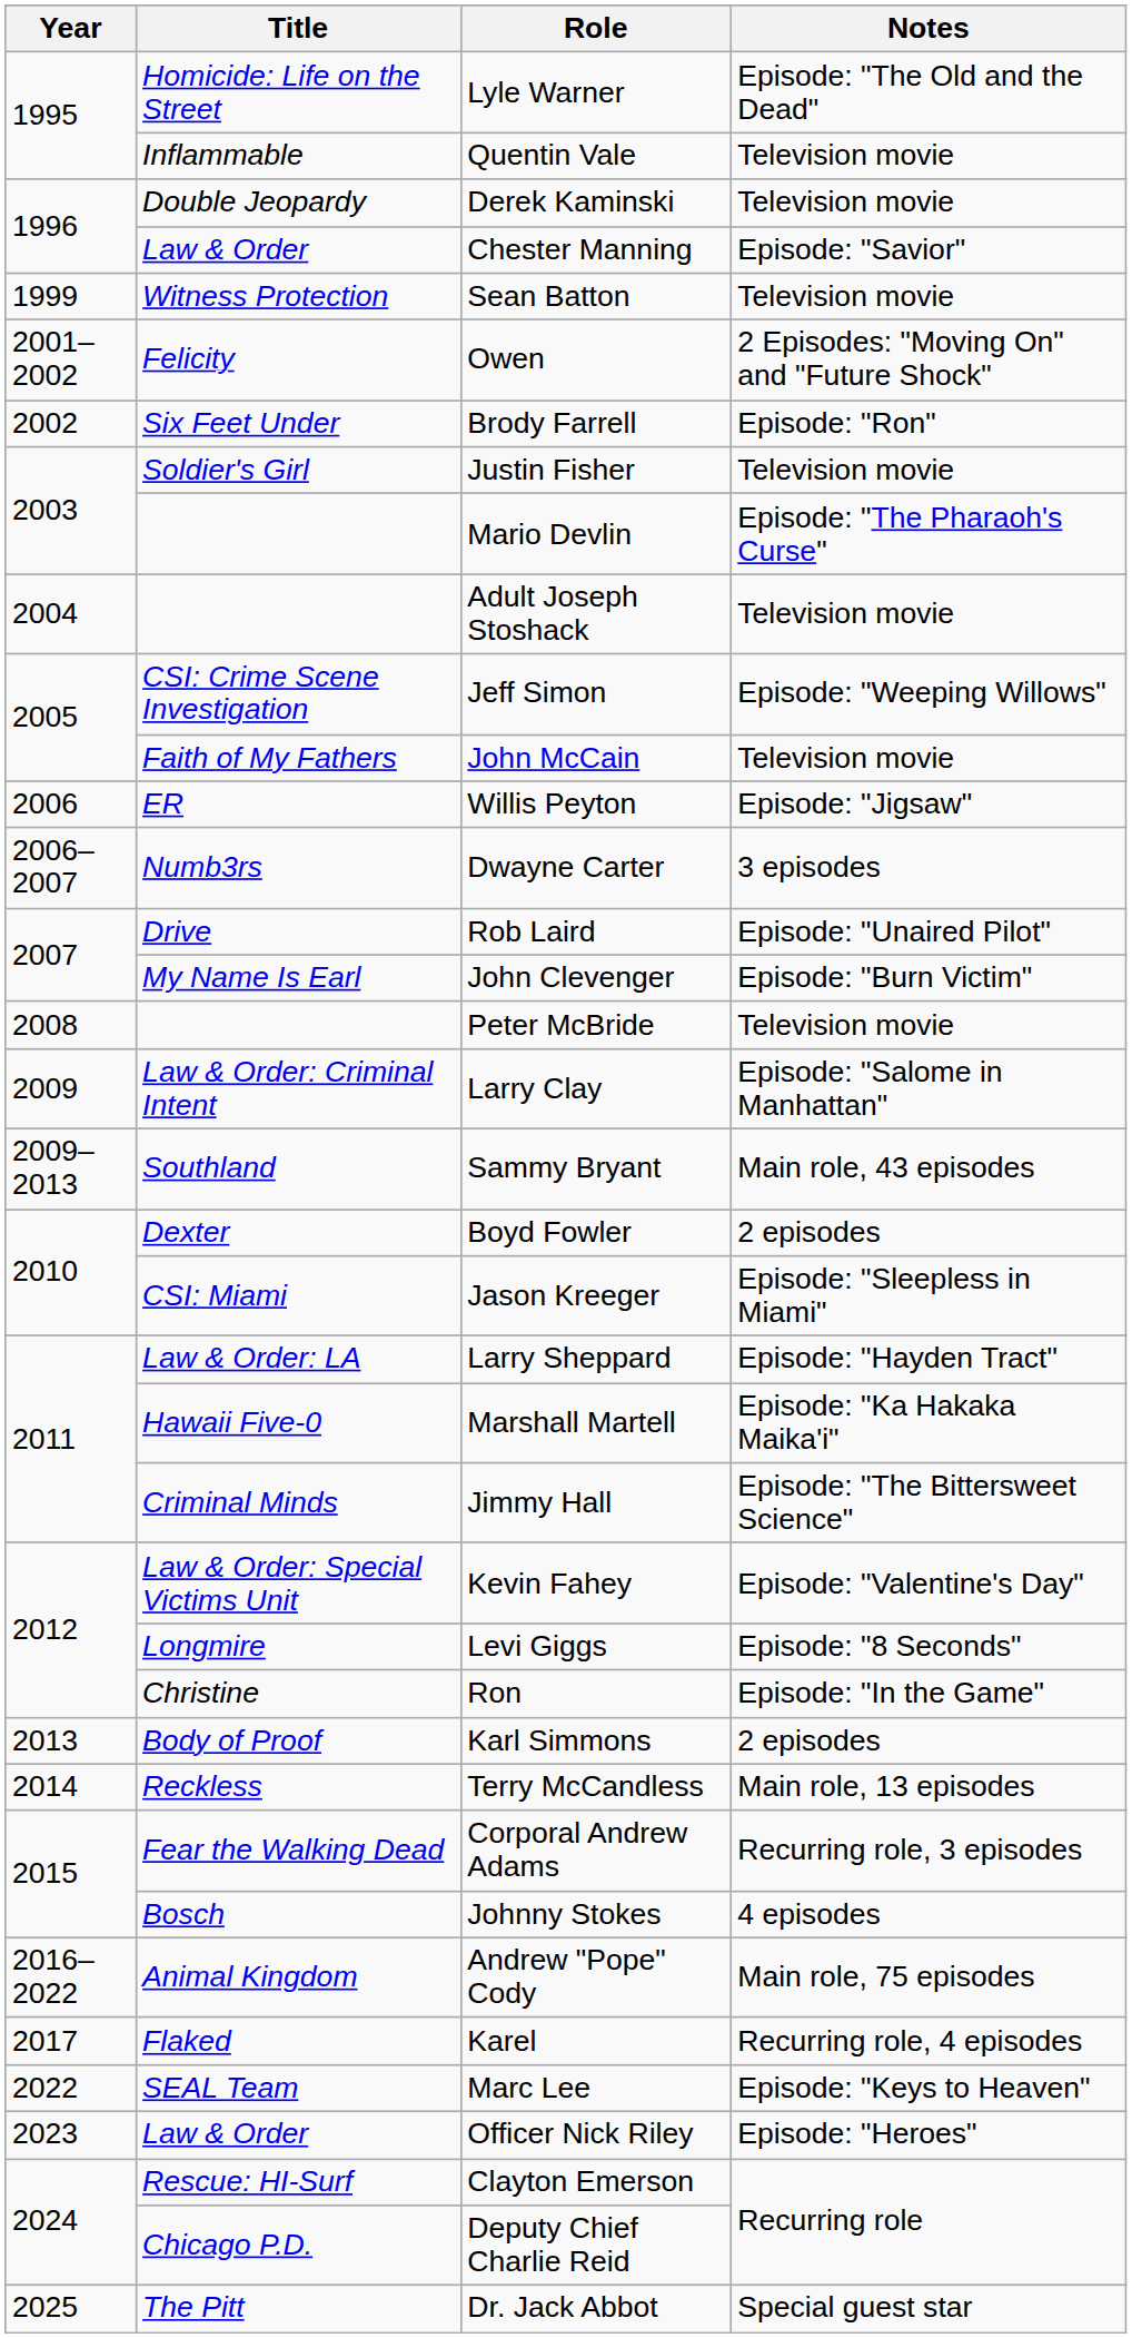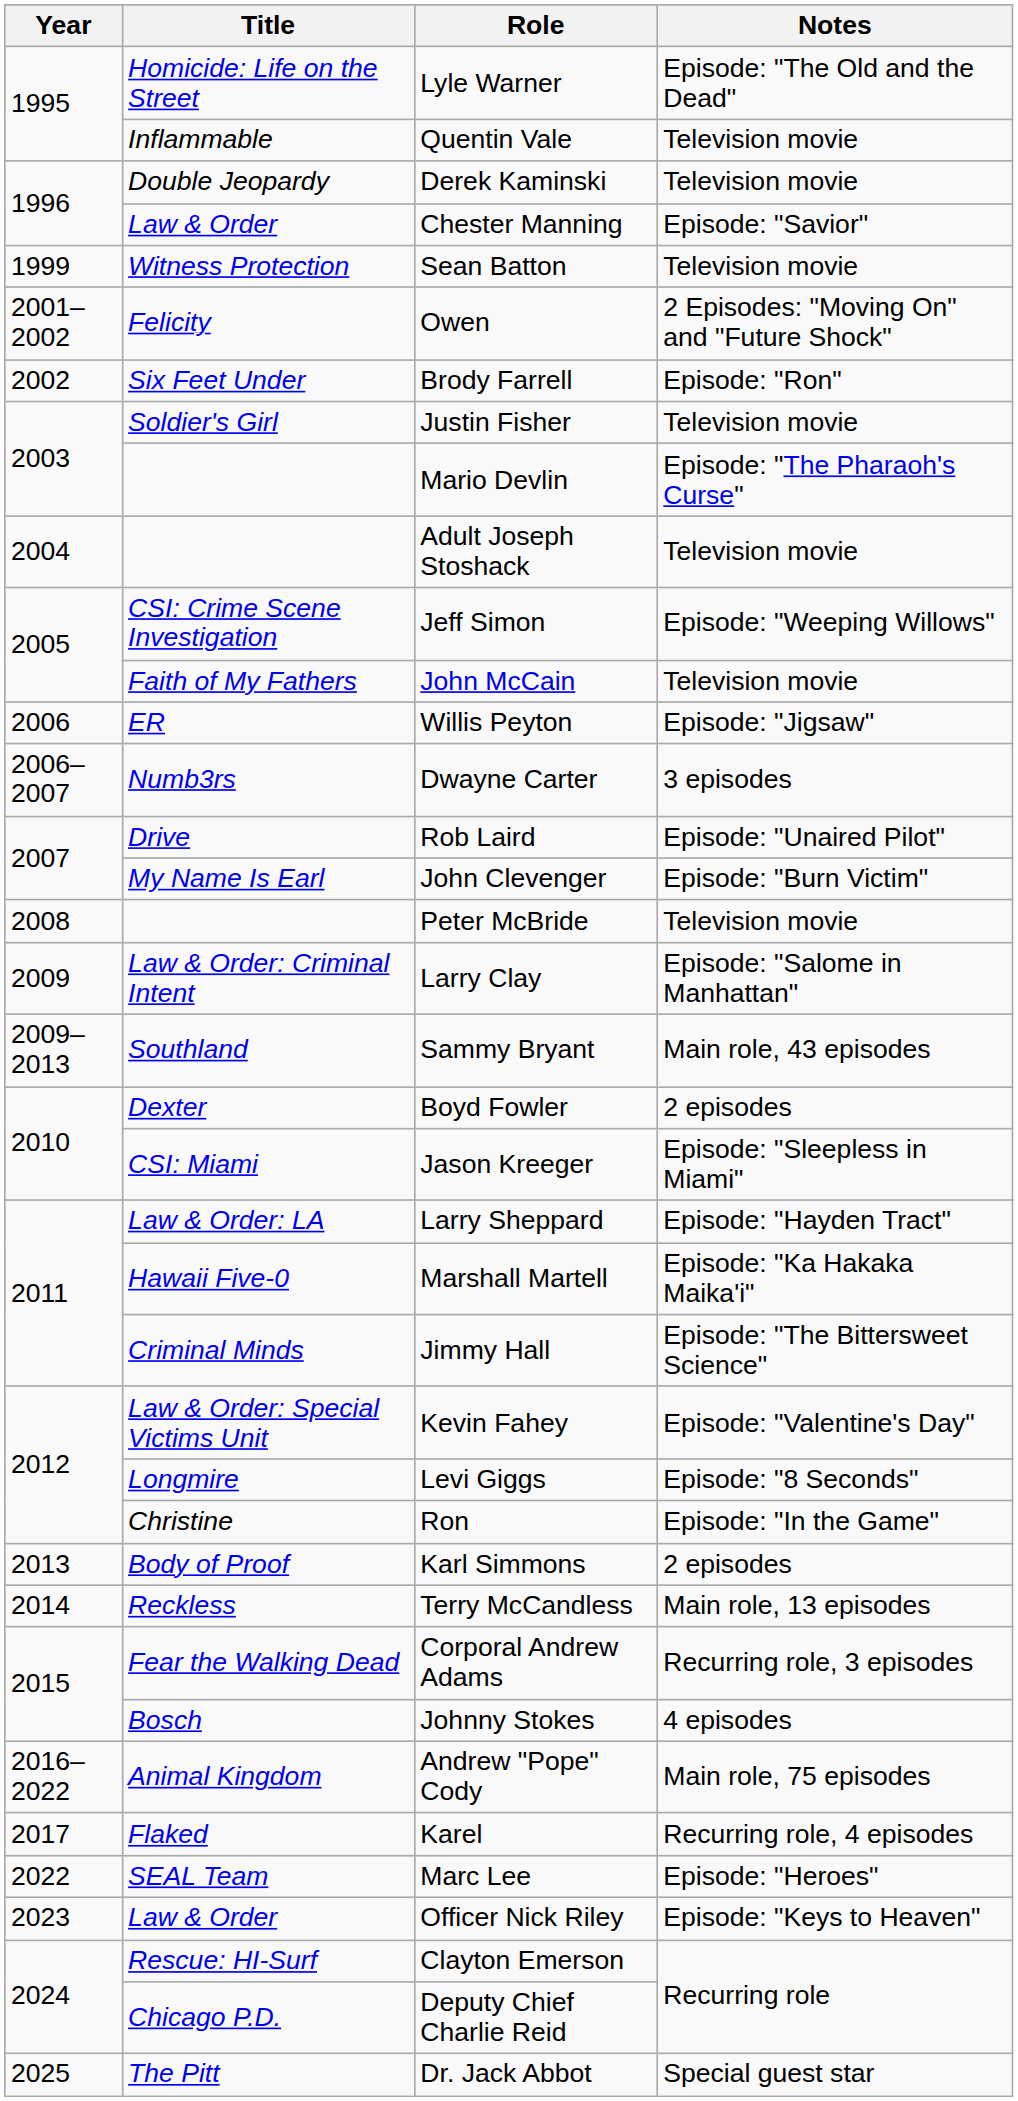 <table class="wikitable sortable">
 <tr>
 <th>Year</th>
 <th>Title</th>
 <th>Role</th>
 <th class="unsortable">Notes</th>
 </tr>
 <tr>
 <td rowspan="2">1995</td>
 <td><em><a href='#'>Homicide: Life on the Street</a></em></td>
 <td>Lyle Warner</td>
 <td>Episode: "The Old and the Dead"</td>
 </tr>
 <tr>
 <td><em>Inflammable</em></td>
 <td>Quentin Vale</td>
 <td>Television movie</td>
 </tr>
 <tr>
 <td rowspan="2">1996</td>
 <td><em>Double Jeopardy</em></td>
 <td>Derek Kaminski</td>
 <td>Television movie</td>
 </tr>
 <tr>
 <td><em><a href='#'>Law & Order</a></em></td>
 <td>Chester Manning</td>
 <td>Episode: "Savior"</td>
 </tr>
 <tr>
 <td>1999</td>
 <td><em><a href='#'>Witness Protection</a></em></td>
 <td>Sean Batton</td>
 <td>Television movie</td>
 </tr>
 <tr>
 <td>2001–2002</td>
 <td><em><a href='#'>Felicity</a></em></td>
 <td>Owen</td>
 <td>2 Episodes: "Moving On" and "Future Shock"</td>
 </tr>
 <tr>
 <td>2002</td>
 <td><em><a href='#'>Six Feet Under</a></em></td>
 <td>Brody Farrell</td>
 <td>Episode: "Ron"</td>
 </tr>
 <tr>
 <td rowspan="2">2003</td>
 <td><em><a href='#'>Soldier's Girl</a></em></td>
 <td>Justin Fisher</td>
 <td>Television movie</td>
 </tr>
 <tr>
 <td><em></em></td>
 <td>Mario Devlin</td>
 <td>Episode: "<a href='#'>The Pharaoh's Curse</a>"</td>
 </tr>
 <tr>
 <td>2004</td>
 <td><em></em></td>
 <td>Adult Joseph Stoshack</td>
 <td>Television movie</td>
 </tr>
 <tr>
 <td rowspan="2">2005</td>
 <td><em><a href='#'>CSI: Crime Scene Investigation</a></em></td>
 <td>Jeff Simon</td>
 <td>Episode: "Weeping Willows"</td>
 </tr>
 <tr>
 <td><em><a href='#'>Faith of My Fathers</a></em></td>
 <td><a href='#'>John McCain</a></td>
 <td>Television movie</td>
 </tr>
 <tr>
 <td>2006</td>
 <td><em><a href='#'>ER</a></em></td>
 <td>Willis Peyton</td>
 <td>Episode: "Jigsaw"</td>
 </tr>
 <tr>
 <td>2006–2007</td>
 <td><em><a href='#'>Numb3rs</a></em></td>
 <td>Dwayne Carter</td>
 <td>3 episodes</td>
 </tr>
 <tr>
 <td rowspan="2">2007</td>
 <td><em><a href='#'>Drive</a></em></td>
 <td>Rob Laird</td>
 <td>Episode: "Unaired Pilot"</td>
 </tr>
 <tr>
 <td><em><a href='#'>My Name Is Earl</a></em></td>
 <td>John Clevenger</td>
 <td>Episode: "Burn Victim"</td>
 </tr>
 <tr>
 <td>2008</td>
 <td><em></em></td>
 <td>Peter McBride</td>
 <td>Television movie</td>
 </tr>
 <tr>
 <td>2009</td>
 <td><em><a href='#'>Law & Order: Criminal Intent</a></em></td>
 <td>Larry Clay</td>
 <td>Episode: "Salome in Manhattan"</td>
 </tr>
 <tr>
 <td>2009–2013</td>
 <td><em><a href='#'>Southland</a></em></td>
 <td>Sammy Bryant</td>
 <td>Main role, 43 episodes</td>
 </tr>
 <tr>
 <td rowspan="2">2010</td>
 <td><em><a href='#'>Dexter</a></em></td>
 <td>Boyd Fowler</td>
 <td>2 episodes</td>
 </tr>
 <tr>
 <td><em><a href='#'>CSI: Miami</a></em></td>
 <td>Jason Kreeger</td>
 <td>Episode: "Sleepless in Miami"</td>
 </tr>
 <tr>
 <td rowspan="3">2011</td>
 <td><em><a href='#'>Law & Order: LA</a></em></td>
 <td>Larry Sheppard</td>
 <td>Episode: "Hayden Tract"</td>
 </tr>
 <tr>
 <td><em><a href='#'>Hawaii Five-0</a></em></td>
 <td>Marshall Martell</td>
 <td>Episode: "Ka Hakaka Maika'i"</td>
 </tr>
 <tr>
 <td><em><a href='#'>Criminal Minds</a></em></td>
 <td>Jimmy Hall</td>
 <td>Episode: "The Bittersweet Science"</td>
 </tr>
 <tr>
 <td rowspan="3">2012</td>
 <td><em><a href='#'>Law & Order: Special Victims Unit</a></em></td>
 <td>Kevin Fahey</td>
 <td>Episode: "Valentine's Day"</td>
 </tr>
 <tr>
 <td><em><a href='#'>Longmire</a></em></td>
 <td>Levi Giggs</td>
 <td>Episode: "8 Seconds"</td>
 </tr>
 <tr>
 <td><em>Christine</em></td>
 <td>Ron</td>
 <td>Episode: "In the Game"</td>
 </tr>
 <tr>
 <td>2013</td>
 <td><em><a href='#'>Body of Proof</a></em></td>
 <td>Karl Simmons</td>
 <td>2 episodes</td>
 </tr>
 <tr>
 <td>2014</td>
 <td><em><a href='#'>Reckless</a></em></td>
 <td>Terry McCandless</td>
 <td>Main role, 13 episodes</td>
 </tr>
 <tr>
 <td rowspan="2">2015</td>
 <td><em><a href='#'>Fear the Walking Dead</a></em></td>
 <td>Corporal Andrew Adams</td>
 <td>Recurring role, 3 episodes</td>
 </tr>
 <tr>
 <td><em><a href='#'>Bosch</a></em></td>
 <td>Johnny Stokes</td>
 <td>4 episodes</td>
 </tr>
 <tr>
 <td>2016–2022</td>
 <td><em><a href='#'>Animal Kingdom</a></em></td>
 <td>Andrew "Pope" Cody</td>
 <td>Main role, 75 episodes</td>
 </tr>
 <tr>
 <td>2017</td>
 <td><em><a href='#'>Flaked</a></em></td>
 <td>Karel</td>
 <td>Recurring role, 4 episodes</td>
 </tr>
 <tr>
 <td>2022</td>
 <td><em><a href='#'>SEAL Team</a></em></td>
 <td>Marc Lee</td>
-<td>Episode: "Keys to Heaven"</td>
+<td>Episode: "Heroes"</td>
 </tr>
 <tr>
 <td>2023</td>
 <td><em><a href='#'>Law & Order</a></em></td>
 <td>Officer Nick Riley</td>
-<td>Episode: "Heroes"</td>
+<td>Episode: "Keys to Heaven"</td>
 </tr>
 <tr>
 <td rowspan="2">2024</td>
 <td><em><a href='#'>Rescue: HI-Surf</a></em></td>
 <td>Clayton Emerson</td>
 <td rowspan="2">Recurring role</td>
 </tr>
 <tr>
 <td><em><a href='#'>Chicago P.D.</a></em></td>
 <td>Deputy Chief Charlie Reid</td>
 </tr>
 <tr>
 <td>2025</td>
 <td><em><a href='#'>The Pitt</a></em></td>
 <td>Dr. Jack Abbot</td>
 <td>Special guest star</td>
 </tr>
 </table>
